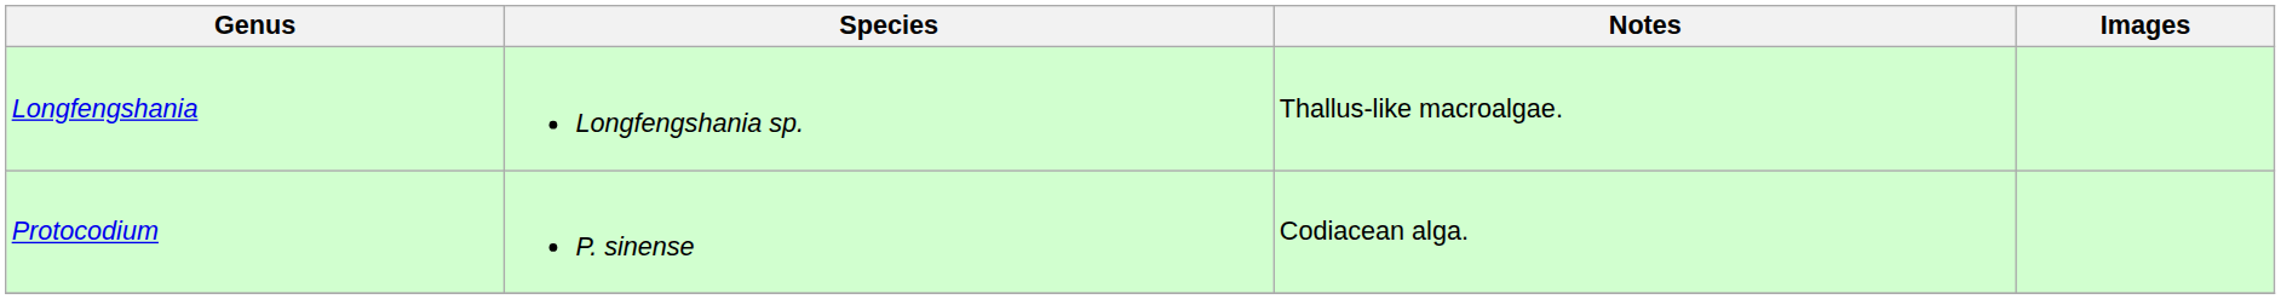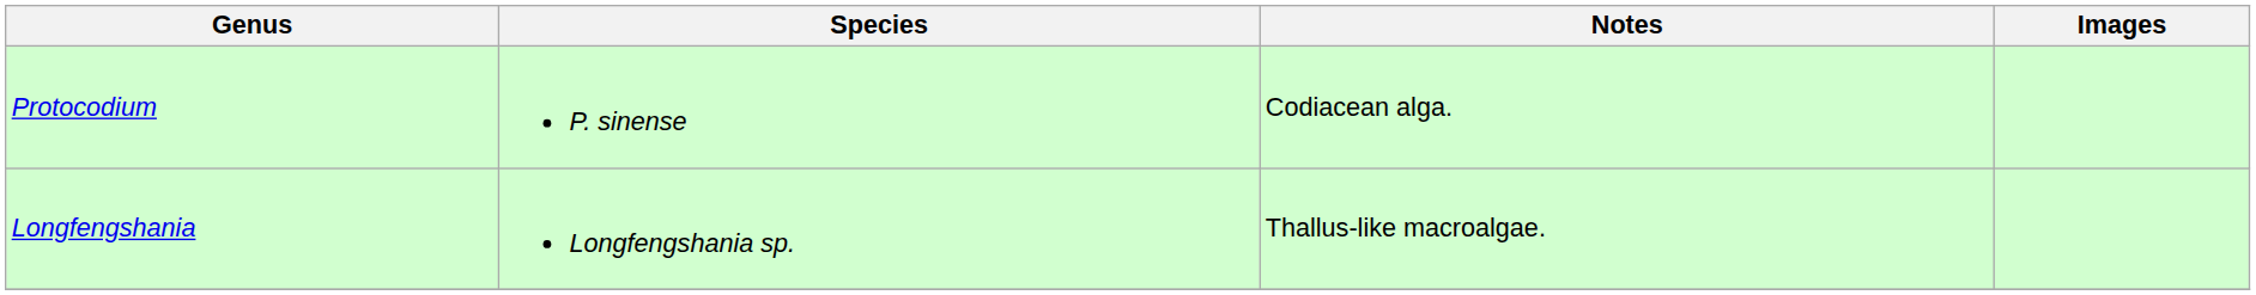 <table class="wikitable" style="width:70%;">
 <tr>
 <th>Genus</th>
 <th>Species</th>
 <th>Notes</th>
 <th>Images</th>
 </tr>
 <tr>
+<td style="background:#D1FFCF;"><em><a href='#'>Protocodium</a></em></td>
+<td style="background:#D1FFCF;"><br><ul><li><em>P. sinense</em></li></ul></td>
+<td style="background:#D1FFCF;">Codiacean alga.</td>
+<td style="background:#D1FFCF;"></td>
+</tr>
+<tr>
 <td style="background:#D1FFCF;"><em><a href='#'>Longfengshania</a></em></td>
 <td style="background:#D1FFCF;"><br><ul><li><em>Longfengshania sp.</em></li></ul></td>
 <td style="background:#D1FFCF;">Thallus-like macroalgae.</td>
 <td style="background:#D1FFCF;"></td>
 </tr>
 <tr>
-<td style="background:#D1FFCF;"><em><a href='#'>Protocodium</a></em></td>
-<td style="background:#D1FFCF;"><br><ul><li><em>P. sinense</em></li></ul></td>
-<td style="background:#D1FFCF;">Codiacean alga.</td>
-<td style="background:#D1FFCF;"></td>
-</tr>
-<tr>
 </tr>
 </table>
